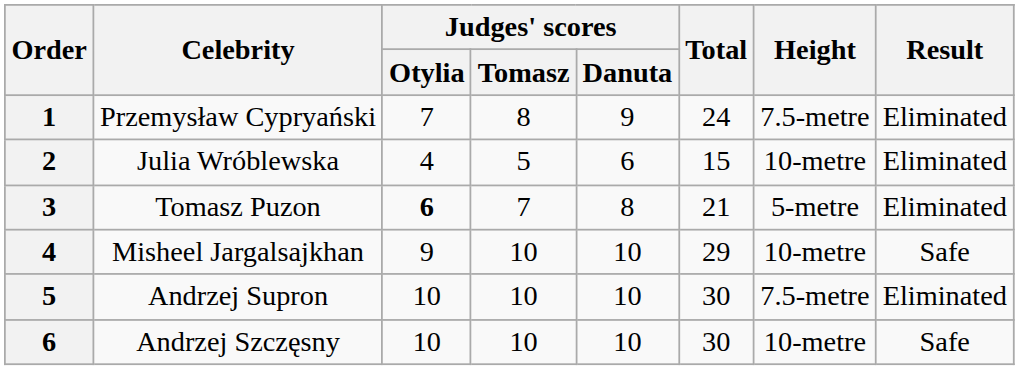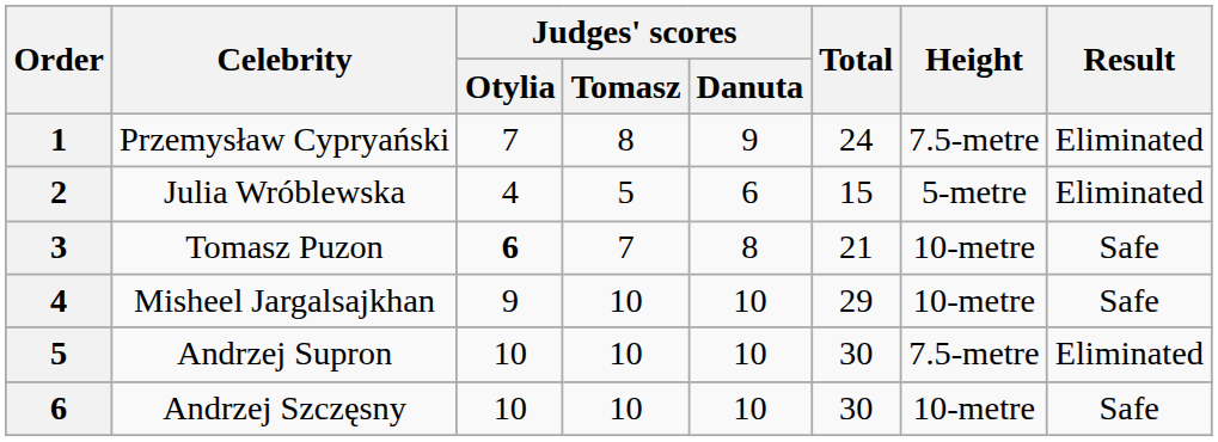 <table class="wikitable" style="margin= auto; text-align: center;">
 <tr>
 <th scope=row rowspan=2>Order</th>
 <th rowspan=2>Celebrity</th>
 <th colspan=3>Judges' scores</th>
 <th rowspan=2>Total</th>
 <th rowspan=2>Height</th>
 <th rowspan=2>Result</th>
 </tr>
 <tr>
 <th>Otylia</th>
 <th>Tomasz</th>
 <th>Danuta</th>
 </tr>
 <tr>
 <th scope=row>1</th>
 <td>Przemysław Cypryański</td>
 <td>7</td>
 <td>8</td>
 <td>9</td>
 <td>24</td>
 <td>7.5-metre</td>
 <td>Eliminated</td>
 </tr>
 <tr>
 <th scope=row>2</th>
 <td>Julia Wróblewska</td>
 <td>4</td>
 <td>5</td>
 <td>6</td>
 <td>15</td>
-<td>10-metre</td>
+<td>5-metre</td>
 <td>Eliminated</td>
 </tr>
 <tr>
 <th scope=row>3</th>
 <td>Tomasz Puzon</td>
 <td><strong>6</strong></td>
 <td>7</td>
 <td>8</td>
 <td>21</td>
-<td>5-metre</td>
-<td>Eliminated</td>
+<td>10-metre</td>
+<td>Safe</td>
 </tr>
 <tr>
 <th scope=row>4</th>
 <td>Misheel Jargalsajkhan</td>
 <td>9</td>
 <td>10</td>
 <td>10</td>
 <td>29</td>
 <td>10-metre</td>
 <td>Safe</td>
 </tr>
 <tr>
 <th scope=row>5</th>
 <td>Andrzej Supron</td>
 <td>10</td>
 <td>10</td>
 <td>10</td>
 <td>30</td>
 <td>7.5-metre</td>
 <td>Eliminated</td>
 </tr>
 <tr>
 <th scope=row>6</th>
 <td>Andrzej Szczęsny</td>
 <td>10</td>
 <td>10</td>
 <td>10</td>
 <td>30</td>
 <td>10-metre</td>
 <td>Safe</td>
 </tr>
 </table>
